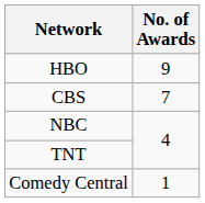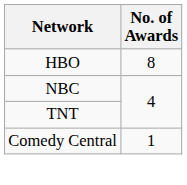 <table class="wikitable">
 <tr>
 <th>Network</th>
 <th>No. of<br>Awards</th>
 </tr>
 <tr style="text-align:center">
 <td>HBO</td>
-<td>9</td>
-</tr>
-<tr style="text-align:center">
-<td>CBS</td>
-<td>7</td>
+<td>8</td>
 </tr>
 <tr style="text-align:center">
 <td>NBC</td>
 <td rowspan="2">4</td>
 </tr>
 <tr style="text-align:center">
 <td>TNT</td>
 </tr>
 <tr style="text-align:center">
 <td>Comedy Central</td>
 <td>1</td>
 </tr>
 </table>
